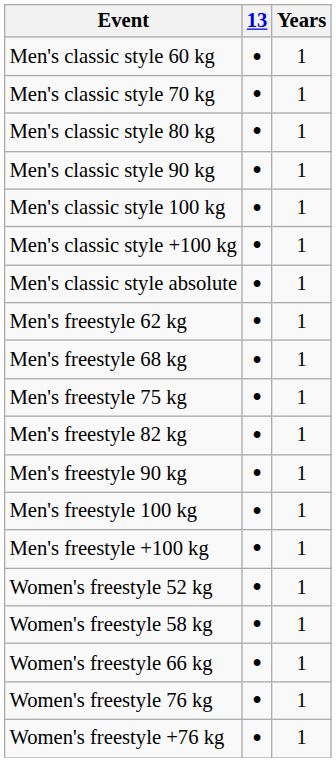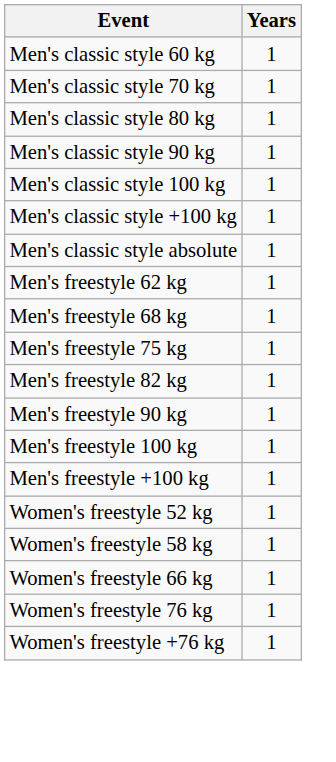 <table class="wikitable">
 <tr>
 <th align=centre>Event</th>
-<th><a href='#'>13</a></th>
 <th>Years</th>
 </tr>
 <tr>
 <td align=left>Men's classic style 60 kg</td>
-<td align=center><big><strong>•</strong></big></td>
 <td align=center>1</td>
 </tr>
 <tr>
 <td align=left>Men's classic style 70 kg</td>
-<td align=center><big><strong>•</strong></big></td>
 <td align=center>1</td>
 </tr>
 <tr>
 <td align=left>Men's classic style 80 kg</td>
-<td align=center><big><strong>•</strong></big></td>
 <td align=center>1</td>
 </tr>
 <tr>
 <td align=left>Men's classic style 90 kg</td>
-<td align=center><big><strong>•</strong></big></td>
 <td align=center>1</td>
 </tr>
 <tr>
 <td align=left>Men's classic style 100 kg</td>
-<td align=center><big><strong>•</strong></big></td>
 <td align=center>1</td>
 </tr>
 <tr>
 <td align=left>Men's classic style +100 kg</td>
-<td align=center><big><strong>•</strong></big></td>
 <td align=center>1</td>
 </tr>
 <tr>
 <td align=left>Men's classic style absolute</td>
-<td align=center><big><strong>•</strong></big></td>
 <td align=center>1</td>
 </tr>
 <tr>
 <td align=left>Men's freestyle 62 kg</td>
-<td align=center><big><strong>•</strong></big></td>
 <td align=center>1</td>
 </tr>
 <tr>
 <td align=left>Men's freestyle 68 kg</td>
-<td align=center><big><strong>•</strong></big></td>
 <td align=center>1</td>
 </tr>
 <tr>
 <td align=left>Men's freestyle 75 kg</td>
-<td align=center><big><strong>•</strong></big></td>
 <td align=center>1</td>
 </tr>
 <tr>
 <td align=left>Men's freestyle 82 kg</td>
-<td align=center><big><strong>•</strong></big></td>
 <td align=center>1</td>
 </tr>
 <tr>
 <td align=left>Men's freestyle 90 kg</td>
-<td align=center><big><strong>•</strong></big></td>
 <td align=center>1</td>
 </tr>
 <tr>
 <td align=left>Men's freestyle 100 kg</td>
-<td align=center><big><strong>•</strong></big></td>
 <td align=center>1</td>
 </tr>
 <tr>
 <td align=left>Men's freestyle +100 kg</td>
-<td align=center><big><strong>•</strong></big></td>
 <td align=center>1</td>
 </tr>
 <tr>
 <td align=left>Women's freestyle 52 kg</td>
-<td align=center><big><strong>•</strong></big></td>
 <td align=center>1</td>
 </tr>
 <tr>
 <td align=left>Women's freestyle 58 kg</td>
-<td align=center><big><strong>•</strong></big></td>
 <td align=center>1</td>
 </tr>
 <tr>
 <td align=left>Women's freestyle 66 kg</td>
-<td align=center><big><strong>•</strong></big></td>
 <td align=center>1</td>
 </tr>
 <tr>
 <td align=left>Women's freestyle 76 kg</td>
-<td align=center><big><strong>•</strong></big></td>
 <td align=center>1</td>
 </tr>
 <tr>
 <td align=left>Women's freestyle +76 kg</td>
-<td align=center><big><strong>•</strong></big></td>
 <td align=center>1</td>
 </tr>
 </table>
